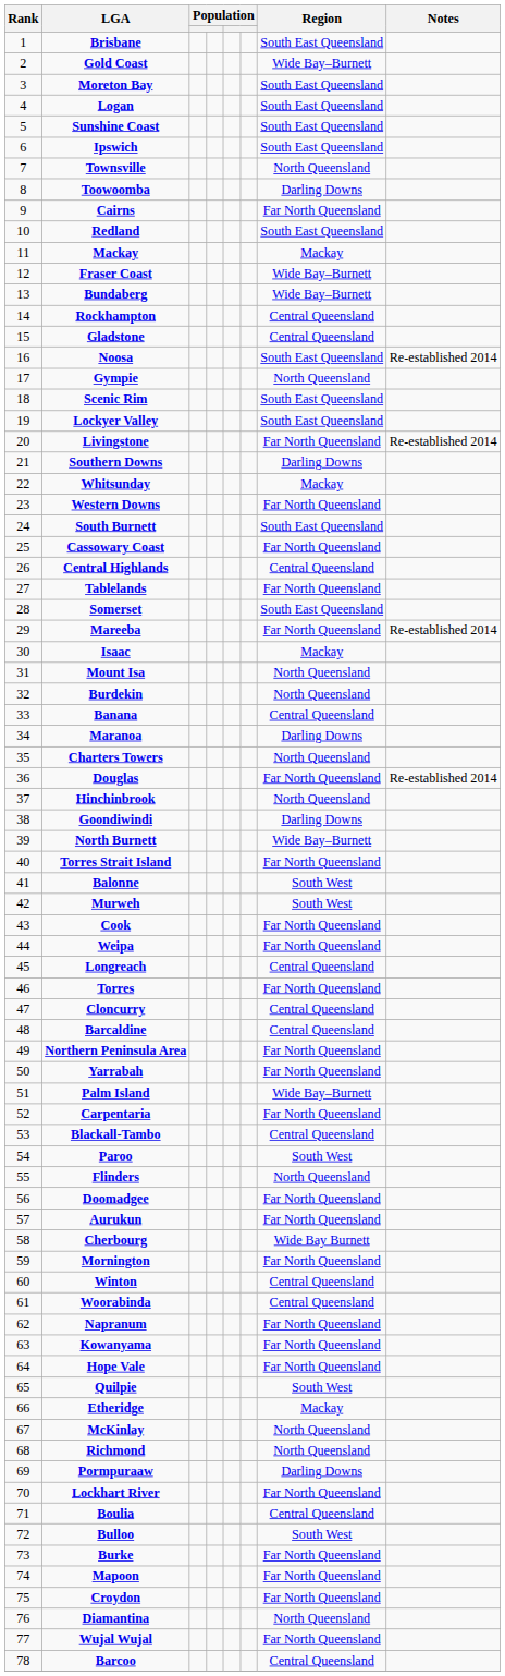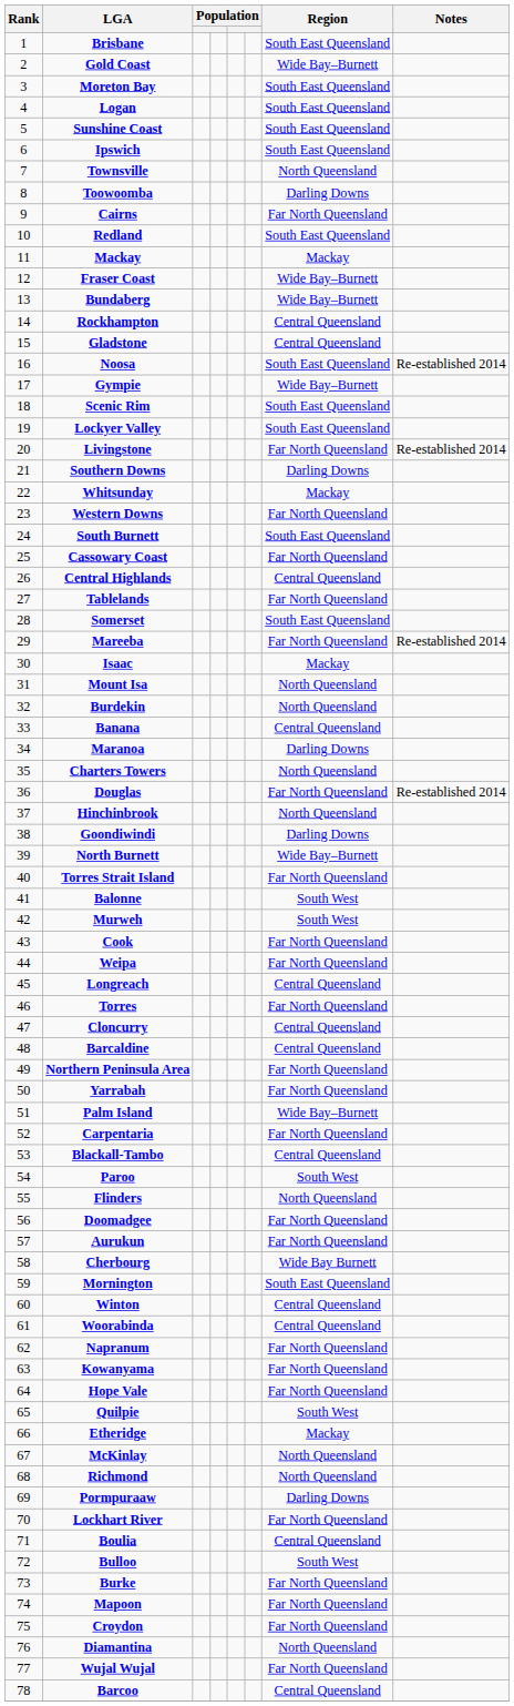 <table class="wikitable sortable plainrowheaders" style="text-align:center;">
 <tr>
 <th scope="col" rowspan="2">Rank</th>
 <th scope="col" rowspan="2">LGA</th>
 <th scope="col" colspan="4">Population</th>
 <th scope="col" rowspan="2">Region</th>
 <th scope="col" rowspan="2">Notes</th>
 </tr>
 <tr>
 <th scope="col" colspan=2></th>
 <th scope="col" colspan=2></th>
 </tr>
 <tr>
 <td align="middle">1</td>
 <td align="middle"><strong><a href='#'>Brisbane</a></strong></td>
 <td align="right"></td>
 <td></td>
 <td align="right"></td>
 <td></td>
 <td><a href='#'>South East Queensland</a></td>
 <td align="left"></td>
 </tr>
 <tr>
 <td align="middle">2</td>
 <td align="middle"><strong><a href='#'>Gold Coast</a></strong></td>
 <td align="right"></td>
 <td></td>
 <td align="right"></td>
 <td></td>
 <td><a href='#'>Wide Bay–Burnett</a></td>
 <td align="left"></td>
 </tr>
 <tr>
 <td align="middle">3</td>
 <td align="middle"><strong><a href='#'>Moreton Bay</a></strong></td>
 <td align="right"></td>
 <td></td>
 <td align="right"></td>
 <td></td>
 <td><a href='#'>South East Queensland</a></td>
 <td align="left"></td>
 </tr>
 <tr>
 <td align="middle">4</td>
 <td align="middle"><strong><a href='#'>Logan</a></strong></td>
 <td align="right"></td>
 <td></td>
 <td align="right"></td>
 <td></td>
 <td><a href='#'>South East Queensland</a></td>
 <td align="left"></td>
 </tr>
 <tr>
 <td align="middle">5</td>
 <td align="middle"><strong><a href='#'>Sunshine Coast</a></strong></td>
 <td align="right"></td>
 <td></td>
 <td align="right"></td>
 <td></td>
 <td><a href='#'>South East Queensland</a></td>
 <td align="left"></td>
 </tr>
 <tr>
 <td align="middle">6</td>
 <td align="middle"><strong><a href='#'>Ipswich</a></strong></td>
 <td align="right"></td>
 <td></td>
 <td align="right"></td>
 <td></td>
 <td><a href='#'>South East Queensland</a></td>
 <td align="left"></td>
 </tr>
 <tr>
 <td align="middle">7</td>
 <td align="middle"><strong><a href='#'>Townsville</a></strong></td>
 <td align="right"></td>
 <td></td>
 <td align="right"></td>
 <td></td>
 <td><a href='#'>North Queensland</a></td>
 <td align="left"></td>
 </tr>
 <tr>
 <td align="middle">8</td>
 <td align="middle"><strong><a href='#'>Toowoomba</a></strong></td>
 <td align="right"></td>
 <td></td>
 <td align="right"></td>
 <td></td>
 <td><a href='#'>Darling Downs</a></td>
 <td align="left"></td>
 </tr>
 <tr>
 <td align="middle">9</td>
 <td align="middle"><strong><a href='#'>Cairns</a></strong></td>
 <td align="right"></td>
 <td></td>
 <td align="right"></td>
 <td></td>
 <td><a href='#'>Far North Queensland</a></td>
 <td align="left"></td>
 </tr>
 <tr>
 <td align="middle">10</td>
 <td align="middle"><strong><a href='#'>Redland</a></strong></td>
 <td align="right"></td>
 <td></td>
 <td align="right"></td>
 <td></td>
 <td><a href='#'>South East Queensland</a></td>
 <td align="left"></td>
 </tr>
 <tr>
 <td align="middle">11</td>
 <td align="middle"><strong><a href='#'>Mackay</a></strong></td>
 <td align="right"></td>
 <td></td>
 <td align="right"></td>
 <td></td>
 <td><a href='#'>Mackay</a></td>
 <td align="left"></td>
 </tr>
 <tr>
 <td align="middle">12</td>
 <td align="middle"><strong><a href='#'>Fraser Coast</a></strong></td>
 <td align="right"></td>
 <td></td>
 <td align="right"></td>
 <td></td>
 <td><a href='#'>Wide Bay–Burnett</a></td>
 <td align="left"></td>
 </tr>
 <tr>
 <td align="middle">13</td>
 <td align="middle"><strong><a href='#'>Bundaberg</a></strong></td>
 <td align="right"></td>
 <td></td>
 <td align="right"></td>
 <td></td>
 <td><a href='#'>Wide Bay–Burnett</a></td>
 <td align="left"></td>
 </tr>
 <tr>
 <td align="middle">14</td>
 <td align="middle"><strong><a href='#'>Rockhampton</a></strong></td>
 <td align="right"></td>
 <td></td>
 <td align="right"></td>
 <td></td>
 <td><a href='#'>Central Queensland</a></td>
 <td align="left"></td>
 </tr>
 <tr>
 <td align="middle">15</td>
 <td align="middle"><strong><a href='#'>Gladstone</a></strong></td>
 <td align="right"></td>
 <td></td>
 <td align="right"></td>
 <td></td>
 <td><a href='#'>Central Queensland</a></td>
 <td align="left"></td>
 </tr>
 <tr>
 <td align="middle">16</td>
 <td align="middle"><strong><a href='#'>Noosa</a></strong></td>
 <td align="right"></td>
 <td></td>
 <td align="right"></td>
 <td></td>
 <td><a href='#'>South East Queensland</a></td>
 <td align="left">Re-established 2014</td>
 </tr>
 <tr>
 <td align="middle">17</td>
 <td align="middle"><strong><a href='#'>Gympie</a></strong></td>
 <td align="right"></td>
 <td></td>
 <td align="right"></td>
 <td></td>
-<td><a href='#'>North Queensland</a></td>
+<td><a href='#'>Wide Bay–Burnett</a></td>
 <td align="left"></td>
 </tr>
 <tr>
 <td align="middle">18</td>
 <td align="middle"><strong><a href='#'>Scenic Rim</a></strong></td>
 <td align="right"></td>
 <td></td>
 <td align="right"></td>
 <td></td>
 <td><a href='#'>South East Queensland</a></td>
 <td align="left"></td>
 </tr>
 <tr>
 <td align="middle">19</td>
 <td align="middle"><strong><a href='#'>Lockyer Valley</a></strong></td>
 <td align="right"></td>
 <td></td>
 <td align="right"></td>
 <td></td>
 <td><a href='#'>South East Queensland</a></td>
 <td align="left"></td>
 </tr>
 <tr>
 <td align="middle">20</td>
 <td align="middle"><strong><a href='#'>Livingstone</a></strong></td>
 <td align="right"></td>
 <td></td>
 <td align="right"></td>
 <td></td>
 <td><a href='#'>Far North Queensland</a></td>
 <td align="left">Re-established 2014</td>
 </tr>
 <tr>
 <td align="middle">21</td>
 <td align="middle"><strong><a href='#'>Southern Downs</a></strong></td>
 <td align="right"></td>
 <td></td>
 <td align="right"></td>
 <td></td>
 <td><a href='#'>Darling Downs</a></td>
 <td align="left"></td>
 </tr>
 <tr>
 <td align="middle">22</td>
 <td align="middle"><strong><a href='#'>Whitsunday</a></strong></td>
 <td align="right"></td>
 <td></td>
 <td align="right"></td>
 <td></td>
 <td><a href='#'>Mackay</a></td>
 <td align="left"></td>
 </tr>
 <tr>
 <td align="middle">23</td>
 <td align="middle"><strong><a href='#'>Western Downs</a></strong></td>
 <td align="right"></td>
 <td></td>
 <td align="right"></td>
 <td></td>
 <td><a href='#'>Far North Queensland</a></td>
 <td align="left"></td>
 </tr>
 <tr>
 <td align="middle">24</td>
 <td align="middle"><strong><a href='#'>South Burnett</a></strong></td>
 <td align="right"></td>
 <td></td>
 <td align="right"></td>
 <td></td>
 <td><a href='#'>South East Queensland</a></td>
 <td align="left"></td>
 </tr>
 <tr>
 <td align="middle">25</td>
 <td align="middle"><strong><a href='#'>Cassowary Coast</a></strong></td>
 <td align="right"></td>
 <td></td>
 <td align="right"></td>
 <td></td>
 <td><a href='#'>Far North Queensland</a></td>
 <td align="left"></td>
 </tr>
 <tr>
 <td align="middle">26</td>
 <td align="middle"><strong><a href='#'>Central Highlands</a></strong></td>
 <td align="right"></td>
 <td></td>
 <td align="right"></td>
 <td></td>
 <td><a href='#'>Central Queensland</a></td>
 <td align="left"></td>
 </tr>
 <tr>
 <td align="middle">27</td>
 <td align="middle"><strong><a href='#'>Tablelands</a></strong></td>
 <td align="right"></td>
 <td></td>
 <td align="right"></td>
 <td></td>
 <td><a href='#'>Far North Queensland</a></td>
 <td align="left"></td>
 </tr>
 <tr>
 <td align="middle">28</td>
 <td align="middle"><strong><a href='#'>Somerset</a></strong></td>
 <td align="right"></td>
 <td></td>
 <td align="right"></td>
 <td></td>
 <td><a href='#'>South East Queensland</a></td>
 <td align="left"></td>
 </tr>
 <tr>
 <td align="middle">29</td>
 <td align="middle"><strong><a href='#'>Mareeba</a></strong></td>
 <td align="right"></td>
 <td></td>
 <td align="right"></td>
 <td></td>
 <td><a href='#'>Far North Queensland</a></td>
 <td align="left">Re-established 2014</td>
 </tr>
 <tr>
 <td align="middle">30</td>
 <td align="middle"><strong><a href='#'>Isaac</a></strong></td>
 <td align="right"></td>
 <td></td>
 <td align="right"></td>
 <td></td>
 <td><a href='#'>Mackay</a></td>
 <td align="left"></td>
 </tr>
 <tr>
 <td align="middle">31</td>
 <td align="middle"><strong><a href='#'>Mount Isa</a></strong></td>
 <td align="right"></td>
 <td></td>
 <td align="right"></td>
 <td></td>
 <td><a href='#'>North Queensland</a></td>
 <td align="left"></td>
 </tr>
 <tr>
 <td align="middle">32</td>
 <td align="middle"><strong><a href='#'>Burdekin</a></strong></td>
 <td align="right"></td>
 <td></td>
 <td align="right"></td>
 <td></td>
 <td><a href='#'>North Queensland</a></td>
 <td align="left"></td>
 </tr>
 <tr>
 <td align="middle">33</td>
 <td align="middle"><strong><a href='#'>Banana</a></strong></td>
 <td align="right"></td>
 <td></td>
 <td align="right"></td>
 <td></td>
 <td><a href='#'>Central Queensland</a></td>
 <td align="left"></td>
 </tr>
 <tr>
 <td align="middle">34</td>
 <td align="middle"><strong><a href='#'>Maranoa</a></strong></td>
 <td align="right"></td>
 <td></td>
 <td align="right"></td>
 <td></td>
 <td><a href='#'>Darling Downs</a></td>
 <td align="left"></td>
 </tr>
 <tr>
 <td align="middle">35</td>
 <td align="middle"><strong><a href='#'>Charters Towers</a></strong></td>
 <td align="right"></td>
 <td></td>
 <td align="right"></td>
 <td></td>
 <td><a href='#'>North Queensland</a></td>
 <td align="left"></td>
 </tr>
 <tr>
 <td align="middle">36</td>
 <td align="middle"><strong><a href='#'>Douglas</a></strong></td>
 <td align="right"></td>
 <td></td>
 <td align="right"></td>
 <td></td>
 <td><a href='#'>Far North Queensland</a></td>
 <td align="left">Re-established 2014</td>
 </tr>
 <tr>
 <td align="middle">37</td>
 <td align="middle"><strong><a href='#'>Hinchinbrook</a></strong></td>
 <td align="right"></td>
 <td></td>
 <td align="right"></td>
 <td></td>
 <td><a href='#'>North Queensland</a></td>
 <td align="left"></td>
 </tr>
 <tr>
 <td align="middle">38</td>
 <td align="middle"><strong><a href='#'>Goondiwindi</a></strong></td>
 <td align="right"></td>
 <td></td>
 <td align="right"></td>
 <td></td>
 <td><a href='#'>Darling Downs</a></td>
 <td align="left"></td>
 </tr>
 <tr>
 <td align="middle">39</td>
 <td align="middle"><strong><a href='#'>North Burnett</a></strong></td>
 <td align="right"></td>
 <td></td>
 <td align="right"></td>
 <td></td>
 <td><a href='#'>Wide Bay–Burnett</a></td>
 <td align="left"></td>
 </tr>
 <tr>
 <td align="middle">40</td>
 <td align="middle"><strong><a href='#'>Torres Strait Island</a></strong></td>
 <td align="right"></td>
 <td></td>
 <td align="right"></td>
 <td></td>
 <td><a href='#'>Far North Queensland</a></td>
 <td align="left"></td>
 </tr>
 <tr>
 <td align="middle">41</td>
 <td align="middle"><strong><a href='#'>Balonne</a></strong></td>
 <td align="right"></td>
 <td></td>
 <td align="right"></td>
 <td></td>
 <td><a href='#'>South West</a></td>
 <td align="left"></td>
 </tr>
 <tr>
 <td align="middle">42</td>
 <td align="middle"><strong><a href='#'>Murweh</a></strong></td>
 <td align="right"></td>
 <td></td>
 <td align="right"></td>
 <td></td>
 <td><a href='#'>South West</a></td>
 <td align="left"></td>
 </tr>
 <tr>
 <td align="middle">43</td>
 <td align="middle"><strong><a href='#'>Cook</a></strong></td>
 <td align="right"></td>
 <td></td>
 <td align="right"></td>
 <td></td>
 <td><a href='#'>Far North Queensland</a></td>
 <td align="left"></td>
 </tr>
 <tr>
 <td align="middle">44</td>
 <td align="middle"><strong><a href='#'>Weipa</a></strong></td>
 <td align="right"></td>
 <td></td>
 <td align="right"></td>
 <td></td>
 <td><a href='#'>Far North Queensland</a></td>
 <td align="left"></td>
 </tr>
 <tr>
 <td align="middle">45</td>
 <td align="middle"><strong><a href='#'>Longreach</a></strong></td>
 <td align="right"></td>
 <td></td>
 <td align="right"></td>
 <td></td>
 <td><a href='#'>Central Queensland</a></td>
 <td align="left"></td>
 </tr>
 <tr>
 <td align="middle">46</td>
 <td align="middle"><strong><a href='#'>Torres</a></strong></td>
 <td align="right"></td>
 <td></td>
 <td align="right"></td>
 <td></td>
 <td><a href='#'>Far North Queensland</a></td>
 <td align="left"></td>
 </tr>
 <tr>
 <td align="middle">47</td>
 <td align="middle"><strong><a href='#'>Cloncurry</a></strong></td>
 <td align="right"></td>
 <td></td>
 <td align="right"></td>
 <td></td>
 <td><a href='#'>Central Queensland</a></td>
 <td align="left"></td>
 </tr>
 <tr>
 <td align="middle">48</td>
 <td align="middle"><strong><a href='#'>Barcaldine</a></strong></td>
 <td align="right"></td>
 <td></td>
 <td align="right"></td>
 <td></td>
 <td><a href='#'>Central Queensland</a></td>
 <td align="left"></td>
 </tr>
 <tr>
 <td align="middle">49</td>
 <td align="middle"><strong><a href='#'>Northern Peninsula Area</a></strong></td>
 <td align="right"></td>
 <td></td>
 <td align="right"></td>
 <td></td>
 <td><a href='#'>Far North Queensland</a></td>
 <td align="left"></td>
 </tr>
 <tr>
 <td align="middle">50</td>
 <td align="middle"><strong><a href='#'>Yarrabah</a></strong></td>
 <td align="right"></td>
 <td></td>
 <td align="right"></td>
 <td></td>
 <td><a href='#'>Far North Queensland</a></td>
 <td align="left"></td>
 </tr>
 <tr>
 <td align="middle">51</td>
 <td align="middle"><strong><a href='#'>Palm Island</a></strong></td>
 <td align="right"></td>
 <td></td>
 <td align="right"></td>
 <td></td>
 <td><a href='#'>Wide Bay–Burnett</a></td>
 <td align="left"></td>
 </tr>
 <tr>
 <td align="middle">52</td>
 <td align="middle"><strong><a href='#'>Carpentaria</a></strong></td>
 <td align="right"></td>
 <td></td>
 <td align="right"></td>
 <td></td>
 <td><a href='#'>Far North Queensland</a></td>
 <td align="left"></td>
 </tr>
 <tr>
 <td align="middle">53</td>
 <td align="middle"><strong><a href='#'>Blackall-Tambo</a></strong></td>
 <td align="right"></td>
 <td></td>
 <td align="right"></td>
 <td></td>
 <td><a href='#'>Central Queensland</a></td>
 <td align="left"></td>
 </tr>
 <tr>
 <td align="middle">54</td>
 <td align="middle"><strong><a href='#'>Paroo</a></strong></td>
 <td align="right"></td>
 <td></td>
 <td align="right"></td>
 <td></td>
 <td><a href='#'>South West</a></td>
 <td align="left"></td>
 </tr>
 <tr>
 <td align="middle">55</td>
 <td align="middle"><strong><a href='#'>Flinders</a></strong></td>
 <td align="right"></td>
 <td></td>
 <td align="right"></td>
 <td></td>
 <td><a href='#'>North Queensland</a></td>
 <td align="left"></td>
 </tr>
 <tr>
 <td align="middle">56</td>
 <td align="middle"><strong><a href='#'>Doomadgee</a></strong></td>
 <td align="right"></td>
 <td></td>
 <td align="right"></td>
 <td></td>
 <td><a href='#'>Far North Queensland</a></td>
 <td align="left"></td>
 </tr>
 <tr>
 <td align="middle">57</td>
 <td align="middle"><strong><a href='#'>Aurukun</a></strong></td>
 <td align="right"></td>
 <td></td>
 <td align="right"></td>
 <td></td>
 <td><a href='#'>Far North Queensland</a></td>
 <td align="left"></td>
 </tr>
 <tr>
 <td align="middle">58</td>
 <td align="middle"><strong><a href='#'>Cherbourg</a></strong></td>
 <td align="right"></td>
 <td></td>
 <td align="right"></td>
 <td></td>
 <td><a href='#'>Wide Bay Burnett</a></td>
 <td align="left"></td>
 </tr>
 <tr>
 <td align="middle">59</td>
 <td align="middle"><strong><a href='#'>Mornington</a></strong></td>
 <td align="right"></td>
 <td></td>
 <td align="right"></td>
 <td></td>
-<td><a href='#'>Far North Queensland</a></td>
+<td><a href='#'>South East Queensland</a></td>
 <td align="left"></td>
 </tr>
 <tr>
 <td align="middle">60</td>
 <td align="middle"><strong><a href='#'>Winton</a></strong></td>
 <td align="right"></td>
 <td></td>
 <td align="right"></td>
 <td></td>
 <td><a href='#'>Central Queensland</a></td>
 <td align="left"></td>
 </tr>
 <tr>
 <td align="middle">61</td>
 <td align="middle"><strong><a href='#'>Woorabinda</a></strong></td>
 <td align="right"></td>
 <td></td>
 <td align="right"></td>
 <td></td>
 <td><a href='#'>Central Queensland</a></td>
 <td align="left"></td>
 </tr>
 <tr>
 <td align="middle">62</td>
 <td align="middle"><strong><a href='#'>Napranum</a></strong></td>
 <td align="right"></td>
 <td></td>
 <td align="right"></td>
 <td></td>
 <td><a href='#'>Far North Queensland</a></td>
 <td align="left"></td>
 </tr>
 <tr>
 <td align="middle">63</td>
 <td align="middle"><strong><a href='#'>Kowanyama</a></strong></td>
 <td align="right"></td>
 <td></td>
 <td align="right"></td>
 <td></td>
 <td><a href='#'>Far North Queensland</a></td>
 <td align="left"></td>
 </tr>
 <tr>
 <td align="middle">64</td>
 <td align="middle"><strong><a href='#'>Hope Vale</a></strong></td>
 <td align="right"></td>
 <td></td>
 <td align="right"></td>
 <td></td>
 <td><a href='#'>Far North Queensland</a></td>
 <td align="left"></td>
 </tr>
 <tr>
 <td align="middle">65</td>
 <td align="middle"><strong><a href='#'>Quilpie</a></strong></td>
 <td align="right"></td>
 <td></td>
 <td align="right"></td>
 <td></td>
 <td><a href='#'>South West</a></td>
 <td align="left"></td>
 </tr>
 <tr>
 <td align="middle">66</td>
 <td align="middle"><strong><a href='#'>Etheridge</a></strong></td>
 <td align="right"></td>
 <td></td>
 <td align="right"></td>
 <td></td>
 <td><a href='#'>Mackay</a></td>
 <td align="left"></td>
 </tr>
 <tr>
 <td align="middle">67</td>
 <td align="middle"><strong><a href='#'>McKinlay</a></strong></td>
 <td align="right"></td>
 <td></td>
 <td align="right"></td>
 <td></td>
 <td><a href='#'>North Queensland</a></td>
 <td align="left"></td>
 </tr>
 <tr>
 <td align="middle">68</td>
 <td align="middle"><strong><a href='#'>Richmond</a></strong></td>
 <td align="right"></td>
 <td></td>
 <td align="right"></td>
 <td></td>
 <td><a href='#'>North Queensland</a></td>
 <td align="left"></td>
 </tr>
 <tr>
 <td align="middle">69</td>
 <td align="middle"><strong><a href='#'>Pormpuraaw</a></strong></td>
 <td align="right"></td>
 <td></td>
 <td align="right"></td>
 <td></td>
 <td><a href='#'>Darling Downs</a></td>
 <td align="left"></td>
 </tr>
 <tr>
 <td align="middle">70</td>
 <td align="middle"><strong><a href='#'>Lockhart River</a></strong></td>
 <td align="right"></td>
 <td></td>
 <td align="right"></td>
 <td></td>
 <td><a href='#'>Far North Queensland</a></td>
 <td align="left"></td>
 </tr>
 <tr>
 <td align="middle">71</td>
 <td align="middle"><strong><a href='#'>Boulia</a></strong></td>
 <td align="right"></td>
 <td></td>
 <td align="right"></td>
 <td></td>
 <td><a href='#'>Central Queensland</a></td>
 <td align="left"></td>
 </tr>
 <tr>
 <td align="middle">72</td>
 <td align="middle"><strong><a href='#'>Bulloo</a></strong></td>
 <td align="right"></td>
 <td></td>
 <td align="right"></td>
 <td></td>
 <td><a href='#'>South West</a></td>
 <td align="left"></td>
 </tr>
 <tr>
 <td align="middle">73</td>
 <td align="middle"><strong><a href='#'>Burke</a></strong></td>
 <td align="right"></td>
 <td></td>
 <td align="right"></td>
 <td></td>
 <td><a href='#'>Far North Queensland</a></td>
 <td align="left"></td>
 </tr>
 <tr>
 <td align="middle">74</td>
 <td align="middle"><strong><a href='#'>Mapoon</a></strong></td>
 <td align="right"></td>
 <td></td>
 <td align="right"></td>
 <td></td>
 <td><a href='#'>Far North Queensland</a></td>
 <td align="left"></td>
 </tr>
 <tr>
 <td align="middle">75</td>
 <td align="middle"><strong><a href='#'>Croydon</a></strong></td>
 <td align="right"></td>
 <td></td>
 <td align="right"></td>
 <td></td>
 <td><a href='#'>Far North Queensland</a></td>
 <td align="left"></td>
 </tr>
 <tr>
 <td align="middle">76</td>
 <td align="middle"><strong><a href='#'>Diamantina</a></strong></td>
 <td align="right"></td>
 <td></td>
 <td align="right"></td>
 <td></td>
 <td><a href='#'>North Queensland</a></td>
 <td align="left"></td>
 </tr>
 <tr>
 <td align="middle">77</td>
 <td align="middle"><strong><a href='#'>Wujal Wujal</a></strong></td>
 <td align="right"></td>
 <td></td>
 <td align="right"></td>
 <td></td>
 <td><a href='#'>Far North Queensland</a></td>
 <td align="left"></td>
 </tr>
 <tr>
 <td align="middle">78</td>
 <td align="middle"><strong><a href='#'>Barcoo</a></strong></td>
 <td align="right"></td>
 <td></td>
 <td align="right"></td>
 <td></td>
 <td><a href='#'>Central Queensland</a></td>
 <td align="left"></td>
 </tr>
 <tr>
 </tr>
 </table>
